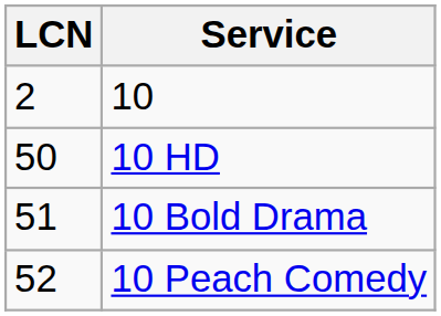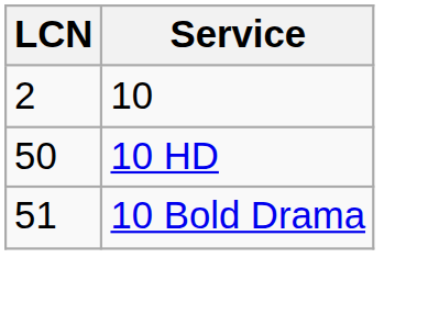 <table class="wikitable">
 <tr>
 <th>LCN</th>
 <th>Service</th>
 </tr>
 <tr>
 <td>2</td>
 <td>10</td>
 </tr>
 <tr>
 <td>50</td>
 <td><a href='#'>10 HD</a></td>
 </tr>
 <tr>
 <td>51</td>
 <td><a href='#'>10 Bold Drama</a></td>
 </tr>
-<tr>
-<td>52</td>
-<td><a href='#'>10 Peach Comedy</a></td>
-</tr>
 </table>
